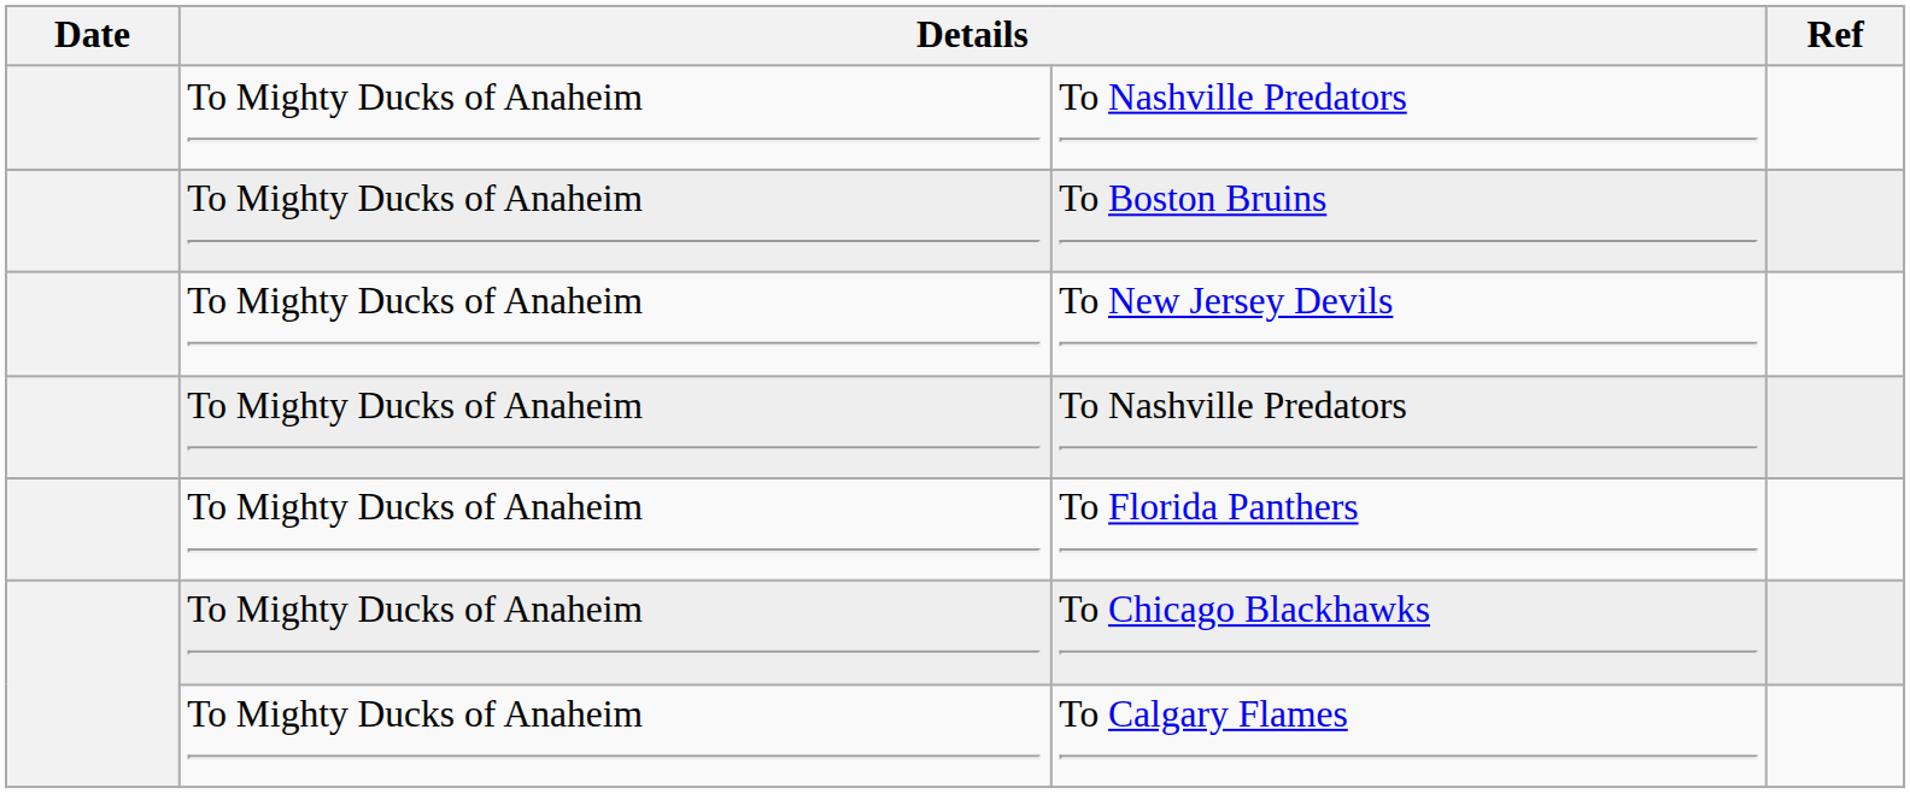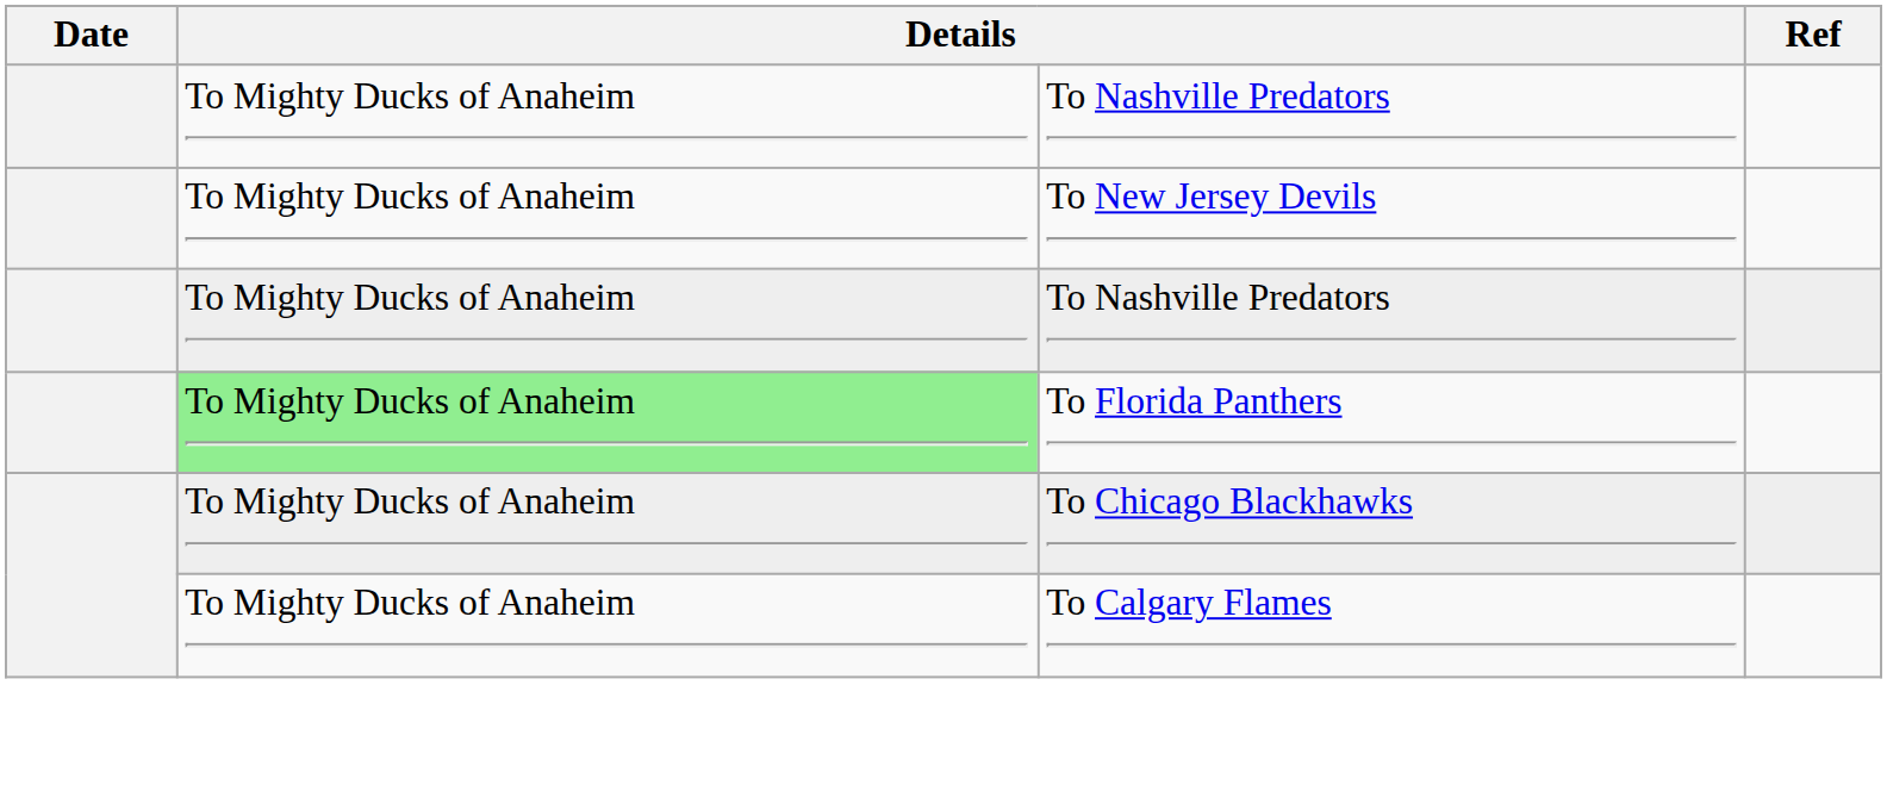 <table class="wikitable plainrowheaders" style="width: 50em;">
 <tr>
 <th scope="col">Date</th>
 <th scope="col" colspan="2">Details</th>
 <th scope="col">Ref</th>
 </tr>
 <tr>
 <th scope="row"></th>
 <td valign="top">To Mighty Ducks of Anaheim <hr></td>
 <td valign="top">To <a href='#'>Nashville Predators</a> <hr></td>
-<td></td>
-</tr>
-<tr bgcolor="#eeeeee">
-<th scope="row"></th>
-<td valign="top">To Mighty Ducks of Anaheim <hr></td>
-<td valign="top">To <a href='#'>Boston Bruins</a> <hr></td>
 <td></td>
 </tr>
 <tr>
 <th scope="row"></th>
 <td valign="top">To Mighty Ducks of Anaheim <hr></td>
 <td valign="top">To <a href='#'>New Jersey Devils</a> <hr></td>
 <td></td>
 </tr>
 <tr bgcolor="#eeeeee">
 <th scope="row"></th>
 <td valign="top">To Mighty Ducks of Anaheim <hr></td>
 <td valign="top">To Nashville Predators <hr></td>
 <td></td>
 </tr>
 <tr>
 <th scope="row"></th>
-<td valign="top">To Mighty Ducks of Anaheim <hr></td>
+<td valign="top" style="background: lightgreen;">To Mighty Ducks of Anaheim <hr></td>
 <td valign="top">To <a href='#'>Florida Panthers</a> <hr></td>
 <td></td>
 </tr>
 <tr bgcolor="#eeeeee">
 <th scope="row" rowspan=2></th>
 <td valign="top">To Mighty Ducks of Anaheim <hr></td>
 <td valign="top">To <a href='#'>Chicago Blackhawks</a> <hr></td>
 <td></td>
 </tr>
 <tr>
 <td valign="top">To Mighty Ducks of Anaheim <hr></td>
 <td valign="top">To <a href='#'>Calgary Flames</a> <hr></td>
 <td></td>
 </tr>
 </table>
